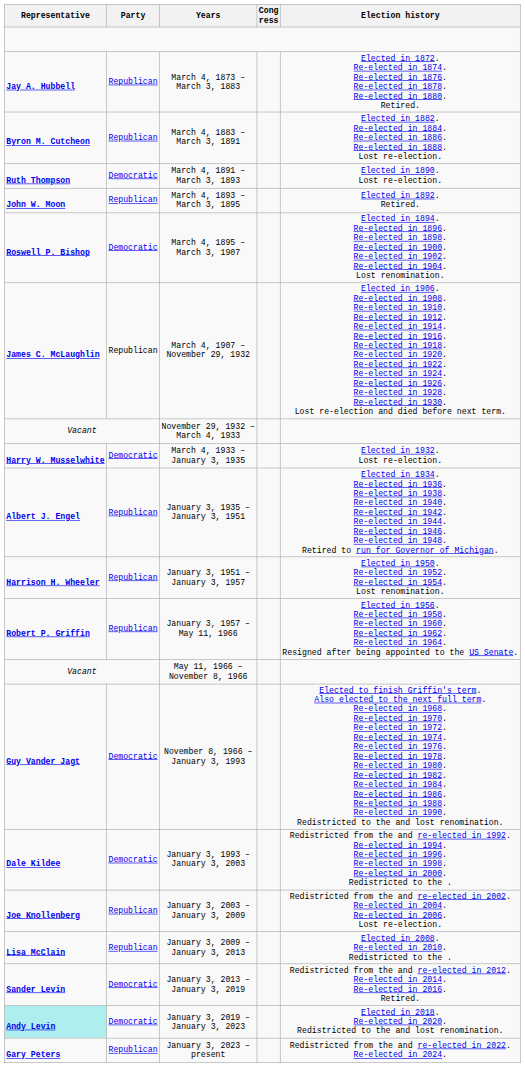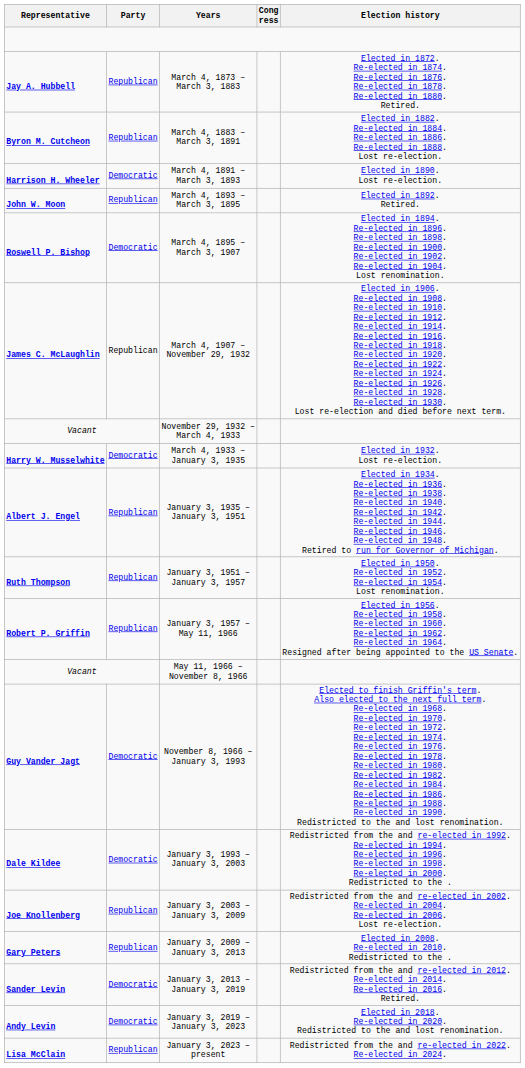 <table class=wikitable style="text-align:center">
 <tr>
 <th>Representative</th>
 <th>Party</th>
 <th>Years</th>
 <th>Cong<br>ress</th>
 <th>Election history</th>
 </tr>
 <tr style="height:3em">
 <td colspan=5></td>
 </tr>
 <tr style="height:3em">
 <td align=left nowrap> <br><strong><a href='#'>Jay A. Hubbell</a></strong> <br></td>
 <td><a href='#'> Republican</a></td>
 <td>March 4, 1873 – <br> March 3, 1883</td>
 <td></td>
 <td><a href='#'>Elected in 1872</a>.<br><a href='#'>Re-elected in 1874</a>.<br><a href='#'>Re-elected in 1876</a>.<br><a href='#'>Re-elected in 1878</a>.<br><a href='#'>Re-elected in 1880</a>.<br>Retired.</td>
 </tr>
 <tr style="height:3em">
 <td align=left nowrap> <br><strong><a href='#'>Byron M. Cutcheon</a></strong><br></td>
 <td><a href='#'> Republican</a></td>
 <td>March 4, 1883 – <br> March 3, 1891</td>
 <td></td>
 <td><a href='#'>Elected in 1882</a>.<br><a href='#'>Re-elected in 1884</a>.<br><a href='#'>Re-elected in 1886</a>.<br><a href='#'>Re-elected in 1888</a>.<br>Lost re-election.</td>
 </tr>
 <tr style="height:3em">
-<td align=left nowrap> <br><strong><a href='#'>Ruth Thompson</a></strong><br></td>
+<td align=left nowrap> <br><strong><a href='#'>Harrison H. Wheeler</a></strong><br></td>
 <td><a href='#'> Democratic</a></td>
 <td>March 4, 1891 – <br> March 3, 1893</td>
 <td></td>
 <td><a href='#'>Elected in 1890</a>.<br>Lost re-election.</td>
 </tr>
 <tr style="height:3em">
 <td align=left nowrap> <br><strong><a href='#'>John W. Moon</a></strong><br></td>
 <td><a href='#'> Republican</a></td>
 <td>March 4, 1893 – <br> March 3, 1895</td>
 <td></td>
 <td><a href='#'>Elected in 1892</a>.<br>Retired.</td>
 </tr>
 <tr style="height:3em">
 <td align=left nowrap> <br><strong><a href='#'>Roswell P. Bishop</a></strong><br></td>
 <td><a href='#'> Democratic</a></td>
 <td>March 4, 1895 – <br> March 3, 1907</td>
 <td></td>
 <td><a href='#'>Elected in 1894</a>.<br><a href='#'>Re-elected in 1896</a>.<br><a href='#'>Re-elected in 1898</a>.<br><a href='#'>Re-elected in 1900</a>.<br><a href='#'>Re-elected in 1902</a>.<br><a href='#'>Re-elected in 1904</a>.<br>Lost renomination.</td>
 </tr>
 <tr style="height:3em">
 <td align=left nowrap> <br><strong><a href='#'>James C. McLaughlin</a></strong> <br></td>
 <td>Republican</td>
 <td>March 4, 1907 – <br> November 29, 1932</td>
 <td></td>
 <td><a href='#'>Elected in 1906</a>.<br><a href='#'>Re-elected in 1908</a>.<br><a href='#'>Re-elected in 1910</a>.<br><a href='#'>Re-elected in 1912</a>.<br><a href='#'>Re-elected in 1914</a>.<br><a href='#'>Re-elected in 1916</a>.<br><a href='#'>Re-elected in 1918</a>.<br><a href='#'>Re-elected in 1920</a>.<br><a href='#'>Re-elected in 1922</a>.<br><a href='#'>Re-elected in 1924</a>.<br><a href='#'>Re-elected in 1926</a>.<br><a href='#'>Re-elected in 1928</a>.<br><a href='#'>Re-elected in 1930</a>.<br>Lost re-election and died before next term.</td>
 </tr>
 <tr style="height:3em">
 <td colspan=2><em>Vacant</em></td>
 <td>November 29, 1932 –<br>March 4, 1933</td>
 <td></td>
 <td></td>
 </tr>
 <tr style="height:3em">
 <td align=left nowrap> <br><strong><a href='#'>Harry W. Musselwhite</a></strong><br></td>
 <td><a href='#'> Democratic</a></td>
 <td>March 4, 1933 – <br> January 3, 1935</td>
 <td></td>
 <td><a href='#'>Elected in 1932</a>.<br>Lost re-election.</td>
 </tr>
 <tr style="height:3em">
 <td align=left nowrap> <br><strong><a href='#'>Albert J. Engel</a></strong><br></td>
 <td><a href='#'> Republican</a></td>
 <td>January 3, 1935 – <br> January 3, 1951</td>
 <td></td>
 <td><a href='#'>Elected in 1934</a>.<br><a href='#'>Re-elected in 1936</a>.<br><a href='#'>Re-elected in 1938</a>.<br><a href='#'>Re-elected in 1940</a>.<br><a href='#'>Re-elected in 1942</a>.<br><a href='#'>Re-elected in 1944</a>.<br><a href='#'>Re-elected in 1946</a>.<br><a href='#'>Re-elected in 1948</a>.<br>Retired to <a href='#'>run for Governor of Michigan</a>.</td>
 </tr>
 <tr style="height:3em">
-<td align=left nowrap> <br><strong><a href='#'>Harrison H. Wheeler</a></strong><br></td>
+<td align=left nowrap> <br><strong><a href='#'>Ruth Thompson</a></strong><br></td>
 <td><a href='#'> Republican</a></td>
 <td>January 3, 1951 – <br> January 3, 1957</td>
 <td></td>
 <td><a href='#'>Elected in 1950</a>.<br><a href='#'>Re-elected in 1952</a>.<br><a href='#'>Re-elected in 1954</a>.<br>Lost renomination.</td>
 </tr>
 <tr style="height:3em">
 <td align=left nowrap> <br><strong><a href='#'>Robert P. Griffin</a></strong><br></td>
 <td><a href='#'> Republican</a></td>
 <td>January 3, 1957 – <br> May 11, 1966</td>
 <td></td>
 <td><a href='#'>Elected in 1956</a>.<br><a href='#'>Re-elected in 1958</a>.<br><a href='#'>Re-elected in 1960</a>.<br><a href='#'>Re-elected in 1962</a>.<br><a href='#'>Re-elected in 1964</a>.<br>Resigned after being appointed to the <a href='#'>US Senate</a>.</td>
 </tr>
 <tr style="height:3em">
 <td colspan=2><em>Vacant</em></td>
 <td>May 11, 1966 –<br>November 8, 1966</td>
 <td></td>
 <td></td>
 </tr>
 <tr style="height:3em">
 <td align=left nowrap> <br><strong><a href='#'>Guy Vander Jagt</a></strong> <br></td>
 <td><a href='#'> Democratic</a></td>
 <td>November 8, 1966 – <br> January 3, 1993</td>
 <td></td>
 <td><a href='#'>Elected to finish Griffin's term</a>.<br><a href='#'>Also elected to the next full term</a>.<br><a href='#'>Re-elected in 1968</a>.<br><a href='#'>Re-elected in 1970</a>.<br><a href='#'>Re-elected in 1972</a>.<br><a href='#'>Re-elected in 1974</a>.<br> <a href='#'>Re-elected in 1976</a>.<br><a href='#'>Re-elected in 1978</a>.<br><a href='#'>Re-elected in 1980</a>.<br><a href='#'>Re-elected in 1982</a>.<br><a href='#'>Re-elected in 1984</a>.<br><a href='#'>Re-elected in 1986</a>.<br><a href='#'>Re-elected in 1988</a>.<br><a href='#'>Re-elected in 1990</a>.<br>Redistricted to the  and lost renomination.</td>
 </tr>
 <tr style="height:3em">
 <td align=left nowrap> <br><strong><a href='#'>Dale Kildee</a></strong><br></td>
 <td><a href='#'> Democratic</a></td>
 <td>January 3, 1993 – <br> January 3, 2003</td>
 <td></td>
 <td>Redistricted from the  and <a href='#'>re-elected in 1992</a>.<br><a href='#'>Re-elected in 1994</a>.<br><a href='#'>Re-elected in 1996</a>.<br><a href='#'>Re-elected in 1998</a>.<br><a href='#'>Re-elected in 2000</a>.<br>Redistricted to the .</td>
 </tr>
 <tr style="height:3em">
 <td align=left nowrap> <br><strong><a href='#'>Joe Knollenberg</a></strong><br></td>
 <td><a href='#'> Republican</a></td>
 <td>January 3, 2003 – <br> January 3, 2009</td>
 <td></td>
 <td>Redistricted from the  and <a href='#'>re-elected in 2002</a>.<br><a href='#'>Re-elected in 2004</a>.<br><a href='#'>Re-elected in 2006</a>.<br>Lost re-election.</td>
 </tr>
 <tr style="height:3em">
-<td align=left><br><strong><a href='#'>Lisa McClain</a></strong><br></td>
+<td align=left nowrap> <br><strong><a href='#'>Gary Peters</a></strong><br></td>
 <td><a href='#'> Republican</a></td>
 <td>January 3, 2009 – <br> January 3, 2013</td>
 <td></td>
 <td><a href='#'>Elected in 2008</a>.<br><a href='#'>Re-elected in 2010</a>.<br>Redistricted to the .</td>
 </tr>
 <tr style="height:3em">
 <td align=left nowrap> <br><strong><a href='#'>Sander Levin</a></strong><br></td>
 <td><a href='#'> Democratic</a></td>
 <td>January 3, 2013 – <br> January 3, 2019</td>
 <td></td>
 <td>Redistricted from the  and <a href='#'>re-elected in 2012</a>.<br><a href='#'>Re-elected in 2014</a>.<br><a href='#'>Re-elected in 2016</a>.<br>Retired.</td>
 </tr>
 <tr style="height:3em">
-<td align=left nowrap style="background: paleturquoise;"> <br><strong><a href='#'>Andy Levin</a></strong><br></td>
+<td align=left nowrap> <br><strong><a href='#'>Andy Levin</a></strong><br></td>
 <td><a href='#'> Democratic</a></td>
 <td>January 3, 2019 – <br> January 3, 2023</td>
 <td></td>
 <td><a href='#'>Elected in 2018</a>.<br><a href='#'>Re-elected in 2020</a>.<br>Redistricted to the  and lost renomination.</td>
 </tr>
 <tr style="height:3em">
-<td align=left nowrap> <br><strong><a href='#'>Gary Peters</a></strong><br></td>
+<td align=left><br><strong><a href='#'>Lisa McClain</a></strong><br></td>
 <td><a href='#'> Republican</a></td>
 <td nowrap>January 3, 2023 –<br>present</td>
 <td></td>
 <td>Redistricted from the  and <a href='#'>re-elected in 2022</a>.<br><a href='#'>Re-elected in 2024</a>.</td>
 </tr>
 </table>
